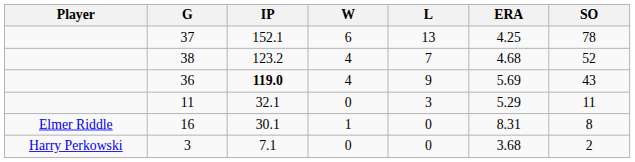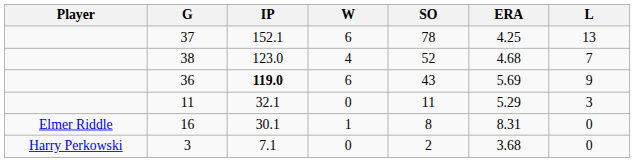 <table class="wikitable sortable">
 <tr>
 <th bgcolor="#DDDDFF" width="16%">Player</th>
 <th bgcolor="#DDDDFF" width="9%">G</th>
 <th bgcolor="#DDDDFF" width="9%">IP</th>
 <th bgcolor="#DDDDFF" width="9%">W</th>
+<th bgcolor="#DDDDFF" width="9%">SO</th>
+<th bgcolor="#DDDDFF" width="9%">ERA</th>
 <th bgcolor="#DDDDFF" width="9%">L</th>
-<th bgcolor="#DDDDFF" width="9%">ERA</th>
-<th bgcolor="#DDDDFF" width="9%">SO</th>
 </tr>
 <tr align="center">
 <td></td>
 <td>37</td>
 <td>152.1</td>
 <td>6</td>
+<td>78</td>
+<td>4.25</td>
 <td>13</td>
-<td>4.25</td>
-<td>78</td>
 </tr>
 <tr align="center">
 <td></td>
 <td>38</td>
-<td>123.2</td>
+<td>123.0</td>
 <td>4</td>
+<td>52</td>
+<td>4.68</td>
 <td>7</td>
-<td>4.68</td>
-<td>52</td>
 </tr>
 <tr align="center">
 <td></td>
 <td>36</td>
 <td><strong>119.0</strong></td>
-<td>4</td>
+<td>6</td>
+<td>43</td>
+<td>5.69</td>
 <td>9</td>
-<td>5.69</td>
-<td>43</td>
 </tr>
 <tr align="center">
 <td></td>
 <td>11</td>
 <td>32.1</td>
 <td>0</td>
+<td>11</td>
+<td>5.29</td>
 <td>3</td>
-<td>5.29</td>
-<td>11</td>
 </tr>
 <tr align="center">
 <td><a href='#'>Elmer Riddle</a></td>
 <td>16</td>
 <td>30.1</td>
 <td>1</td>
+<td>8</td>
+<td>8.31</td>
 <td>0</td>
-<td>8.31</td>
-<td>8</td>
 </tr>
 <tr align="center">
 <td><a href='#'>Harry Perkowski</a></td>
 <td>3</td>
 <td>7.1</td>
 <td>0</td>
+<td>2</td>
+<td>3.68</td>
 <td>0</td>
-<td>3.68</td>
-<td>2</td>
 </tr>
 </table>
